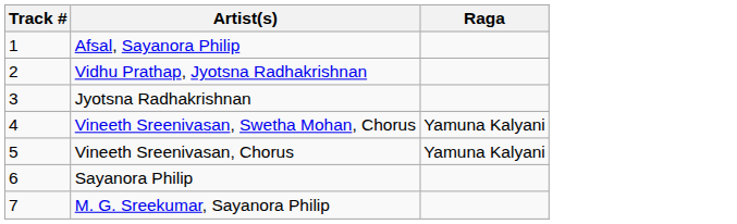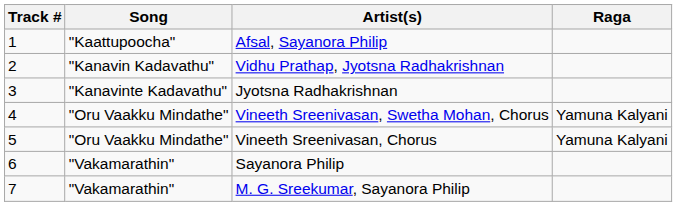 <table class="wikitable" style="font-size:95%;">
 <tr>
 <th>Track #</th>
+<th>Song</th>
 <th>Artist(s)</th>
 <th>Raga</th>
 </tr>
 <tr>
 <td>1</td>
+<td>"Kaattupoocha"</td>
 <td><a href='#'>Afsal</a>, <a href='#'>Sayanora Philip</a></td>
 <td></td>
 </tr>
 <tr>
 <td>2</td>
+<td>"Kanavin Kadavathu"</td>
 <td><a href='#'>Vidhu Prathap</a>, <a href='#'>Jyotsna Radhakrishnan</a></td>
 <td></td>
 </tr>
 <tr>
 <td>3</td>
+<td>"Kanavinte Kadavathu"</td>
 <td>Jyotsna Radhakrishnan</td>
 <td></td>
 </tr>
 <tr>
 <td>4</td>
+<td>"Oru Vaakku Mindathe"</td>
 <td><a href='#'>Vineeth Sreenivasan</a>, <a href='#'>Swetha Mohan</a>, Chorus</td>
 <td>Yamuna Kalyani</td>
 </tr>
 <tr>
 <td>5</td>
+<td>"Oru Vaakku Mindathe"</td>
 <td>Vineeth Sreenivasan, Chorus</td>
 <td>Yamuna Kalyani</td>
 </tr>
 <tr>
 <td>6</td>
+<td>"Vakamarathin"</td>
 <td>Sayanora Philip</td>
 <td></td>
 </tr>
 <tr>
 <td>7</td>
+<td>"Vakamarathin"</td>
 <td><a href='#'>M. G. Sreekumar</a>, Sayanora Philip</td>
 <td></td>
 </tr>
 </table>
